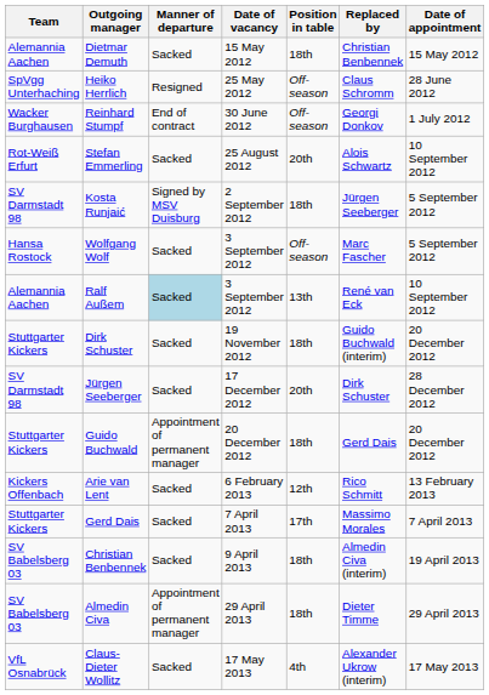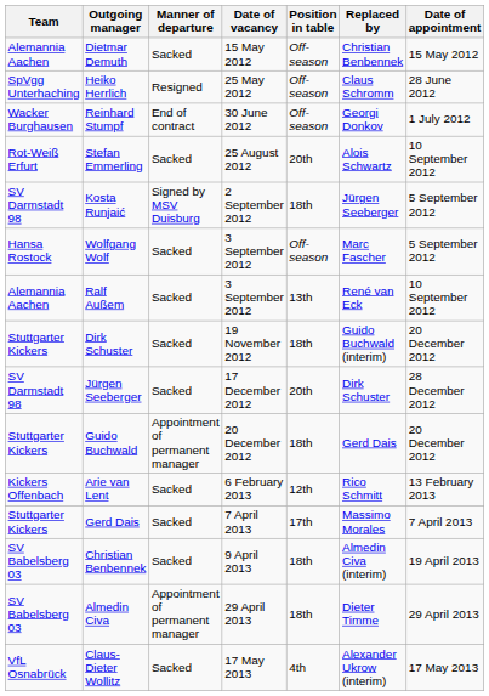 <table class="wikitable">
 <tr>
 <th>Team</th>
 <th>Outgoing manager</th>
 <th>Manner of departure</th>
 <th>Date of vacancy</th>
 <th>Position in table</th>
 <th>Replaced by</th>
 <th>Date of appointment</th>
 </tr>
 <tr>
 <td><a href='#'>Alemannia Aachen</a></td>
 <td> <a href='#'>Dietmar Demuth</a></td>
 <td>Sacked</td>
 <td>15 May 2012</td>
-<td>18th</td>
+<td><em>Off-season</em></td>
 <td> <a href='#'>Christian Benbennek</a></td>
 <td>15 May 2012</td>
 </tr>
 <tr>
 <td><a href='#'>SpVgg Unterhaching</a></td>
 <td> <a href='#'>Heiko Herrlich</a></td>
 <td>Resigned</td>
 <td>25 May 2012</td>
 <td><em>Off-season</em></td>
 <td> <a href='#'>Claus Schromm</a></td>
 <td>28 June 2012</td>
 </tr>
 <tr>
 <td><a href='#'>Wacker Burghausen</a></td>
 <td> <a href='#'>Reinhard Stumpf</a></td>
 <td>End of contract</td>
 <td>30 June 2012</td>
 <td><em>Off-season</em></td>
 <td> <a href='#'>Georgi Donkov</a></td>
 <td>1 July 2012</td>
 </tr>
 <tr>
 <td><a href='#'>Rot-Weiß Erfurt</a></td>
 <td> <a href='#'>Stefan Emmerling</a></td>
 <td>Sacked</td>
 <td>25 August 2012</td>
 <td>20th</td>
 <td> <a href='#'>Alois Schwartz</a></td>
 <td>10 September 2012</td>
 </tr>
 <tr>
 <td><a href='#'>SV Darmstadt 98</a></td>
 <td> <a href='#'>Kosta Runjaić</a></td>
 <td>Signed by <a href='#'>MSV Duisburg</a></td>
 <td>2 September 2012</td>
 <td>18th</td>
 <td> <a href='#'>Jürgen Seeberger</a></td>
 <td>5 September 2012</td>
 </tr>
 <tr>
 <td><a href='#'>Hansa Rostock</a></td>
 <td> <a href='#'>Wolfgang Wolf</a></td>
 <td>Sacked</td>
 <td>3 September 2012</td>
 <td><em>Off-season</em></td>
 <td> <a href='#'>Marc Fascher</a></td>
 <td>5 September 2012</td>
 </tr>
 <tr>
 <td><a href='#'>Alemannia Aachen</a></td>
 <td> <a href='#'>Ralf Außem</a></td>
-<td style="background: lightblue;">Sacked</td>
+<td>Sacked</td>
 <td>3 September 2012</td>
 <td>13th</td>
 <td> <a href='#'>René van Eck</a></td>
 <td>10 September 2012</td>
 </tr>
 <tr>
 <td><a href='#'>Stuttgarter Kickers</a></td>
 <td> <a href='#'>Dirk Schuster</a></td>
 <td>Sacked</td>
 <td>19 November 2012</td>
 <td>18th</td>
 <td> <a href='#'>Guido Buchwald</a> (interim)</td>
 <td>20 December 2012</td>
 </tr>
 <tr>
 <td><a href='#'>SV Darmstadt 98</a></td>
 <td> <a href='#'>Jürgen Seeberger</a></td>
 <td>Sacked</td>
 <td>17 December 2012</td>
 <td>20th</td>
 <td> <a href='#'>Dirk Schuster</a></td>
 <td>28 December 2012</td>
 </tr>
 <tr>
 <td><a href='#'>Stuttgarter Kickers</a></td>
 <td> <a href='#'>Guido Buchwald</a></td>
 <td>Appointment of permanent manager</td>
 <td>20 December 2012</td>
 <td>18th</td>
 <td> <a href='#'>Gerd Dais</a></td>
 <td>20 December 2012</td>
 </tr>
 <tr>
 <td><a href='#'>Kickers Offenbach</a></td>
 <td> <a href='#'>Arie van Lent</a></td>
 <td>Sacked</td>
 <td>6 February 2013</td>
 <td>12th</td>
 <td> <a href='#'>Rico Schmitt</a></td>
 <td>13 February 2013</td>
 </tr>
 <tr>
 <td><a href='#'>Stuttgarter Kickers</a></td>
 <td> <a href='#'>Gerd Dais</a></td>
 <td>Sacked</td>
 <td>7 April 2013</td>
 <td>17th</td>
 <td> <a href='#'>Massimo Morales</a></td>
 <td>7 April 2013</td>
 </tr>
 <tr>
 <td><a href='#'>SV Babelsberg 03</a></td>
 <td> <a href='#'>Christian Benbennek</a></td>
 <td>Sacked</td>
 <td>9 April 2013</td>
 <td>18th</td>
 <td> <a href='#'>Almedin Civa</a> (interim)</td>
 <td>19 April 2013</td>
 </tr>
 <tr>
 <td><a href='#'>SV Babelsberg 03</a></td>
 <td> <a href='#'>Almedin Civa</a></td>
 <td>Appointment of permanent manager</td>
 <td>29 April 2013</td>
 <td>18th</td>
 <td> <a href='#'>Dieter Timme</a></td>
 <td>29 April 2013</td>
 </tr>
 <tr>
 <td><a href='#'>VfL Osnabrück</a></td>
 <td> <a href='#'>Claus-Dieter Wollitz</a></td>
 <td>Sacked</td>
 <td>17 May 2013</td>
 <td>4th</td>
 <td> <a href='#'>Alexander Ukrow</a> (interim)</td>
 <td>17 May 2013</td>
 </tr>
 </table>
